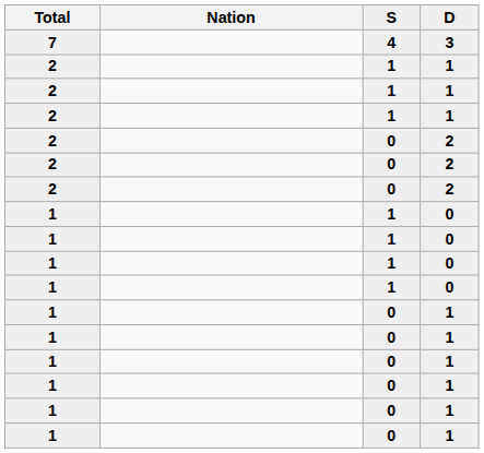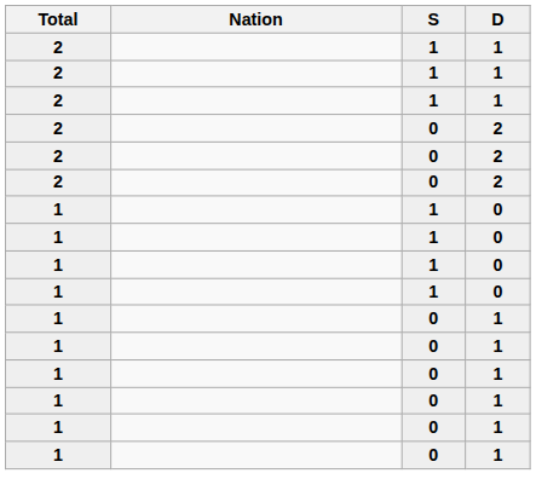 <table class="sortable wikitable" style="font-size:90%;">
 <tr>
 <th width=81>Total</th>
 <th width=236>Nation</th>
 <th width=47 style="background:#efefef"> S </th>
 <th width=47 style="background:#efefef"> D </th>
-</tr>
-<tr align=center>
-<td bgcolor=#efefef><strong>7</strong></td>
-<td align=left></td>
-<td bgcolor=#efefef><strong>4</strong></td>
-<td bgcolor=#efefef><strong>3</strong></td>
 </tr>
 <tr align=center>
 <td bgcolor=#efefef><strong>2</strong></td>
 <td align=left></td>
 <td bgcolor=#efefef><strong>1</strong></td>
 <td bgcolor=#efefef><strong>1</strong></td>
 </tr>
 <tr align=center>
 <td bgcolor=#efefef><strong>2</strong></td>
 <td align=left></td>
 <td bgcolor=#efefef><strong>1</strong></td>
 <td bgcolor=#efefef><strong>1</strong></td>
 </tr>
 <tr align=center>
 <td bgcolor=#efefef><strong>2</strong></td>
 <td align=left></td>
 <td bgcolor=#efefef><strong>1</strong></td>
 <td bgcolor=#efefef><strong>1</strong></td>
 </tr>
 <tr align=center>
 <td bgcolor=#efefef><strong>2</strong></td>
 <td align=left></td>
 <td bgcolor=#efefef><strong>0</strong></td>
 <td bgcolor=#efefef><strong>2</strong></td>
 </tr>
 <tr align=center>
 <td bgcolor=#efefef><strong>2</strong></td>
 <td align=left></td>
 <td bgcolor=#efefef><strong>0</strong></td>
 <td bgcolor=#efefef><strong>2</strong></td>
 </tr>
 <tr align=center>
 <td bgcolor=#efefef><strong>2</strong></td>
 <td align=left></td>
 <td bgcolor=#efefef><strong>0</strong></td>
 <td bgcolor=#efefef><strong>2</strong></td>
 </tr>
 <tr align=center>
 <td bgcolor=#efefef><strong>1</strong></td>
 <td align=left></td>
 <td bgcolor=#efefef><strong>1</strong></td>
 <td bgcolor=#efefef><strong>0</strong></td>
 </tr>
 <tr align=center>
 <td bgcolor=#efefef><strong>1</strong></td>
 <td align=left></td>
 <td bgcolor=#efefef><strong>1</strong></td>
 <td bgcolor=#efefef><strong>0</strong></td>
 </tr>
 <tr align=center>
 <td bgcolor=#efefef><strong>1</strong></td>
 <td align=left></td>
 <td bgcolor=#efefef><strong>1</strong></td>
 <td bgcolor=#efefef><strong>0</strong></td>
 </tr>
 <tr align=center>
 <td bgcolor=#efefef><strong>1</strong></td>
 <td align=left></td>
 <td bgcolor=#efefef><strong>1</strong></td>
 <td bgcolor=#efefef><strong>0</strong></td>
 </tr>
 <tr align=center>
 <td bgcolor=#efefef><strong>1</strong></td>
 <td align=left></td>
 <td bgcolor=#efefef><strong>0</strong></td>
 <td bgcolor=#efefef><strong>1</strong></td>
 </tr>
 <tr align=center>
 <td bgcolor=#efefef><strong>1</strong></td>
 <td align=left></td>
 <td bgcolor=#efefef><strong>0</strong></td>
 <td bgcolor=#efefef><strong>1</strong></td>
 </tr>
 <tr align=center>
 <td bgcolor=#efefef><strong>1</strong></td>
 <td align=left></td>
 <td bgcolor=#efefef><strong>0</strong></td>
 <td bgcolor=#efefef><strong>1</strong></td>
 </tr>
 <tr align=center>
 <td bgcolor=#efefef><strong>1</strong></td>
 <td align=left></td>
 <td bgcolor=#efefef><strong>0</strong></td>
 <td bgcolor=#efefef><strong>1</strong></td>
 </tr>
 <tr align=center>
 <td bgcolor=#efefef><strong>1</strong></td>
 <td align=left></td>
 <td bgcolor=#efefef><strong>0</strong></td>
 <td bgcolor=#efefef><strong>1</strong></td>
 </tr>
 <tr align=center>
 <td bgcolor=#efefef><strong>1</strong></td>
 <td align=left></td>
 <td bgcolor=#efefef><strong>0</strong></td>
 <td bgcolor=#efefef><strong>1</strong></td>
 </tr>
 </table>
